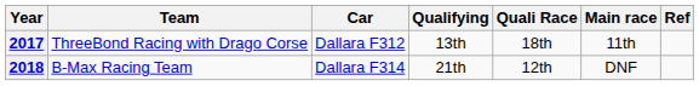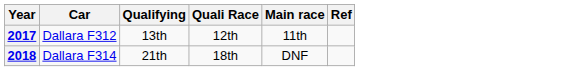 <table class="wikitable" style="text-align:center; font-size:90%">
 <tr>
 <th>Year</th>
-<th>Team</th>
 <th>Car</th>
 <th>Qualifying</th>
 <th>Quali Race</th>
 <th>Main race</th>
 <th>Ref</th>
 </tr>
 <tr>
 <th><a href='#'>2017</a></th>
-<td align="left" nowrap> <a href='#'>ThreeBond Racing with Drago Corse</a></td>
 <td align="left" nowrap><a href='#'>Dallara F312</a></td>
 <td>13th</td>
-<td>18th</td>
+<td>12th</td>
 <td>11th</td>
 <td></td>
 </tr>
 <tr>
 <th><a href='#'>2018</a></th>
-<td align="left" nowrap> <a href='#'>B-Max Racing Team</a></td>
 <td align="left" nowrap><a href='#'>Dallara F314</a></td>
 <td>21th</td>
-<td>12th</td>
+<td>18th</td>
 <td>DNF</td>
 <td></td>
 </tr>
 </table>
